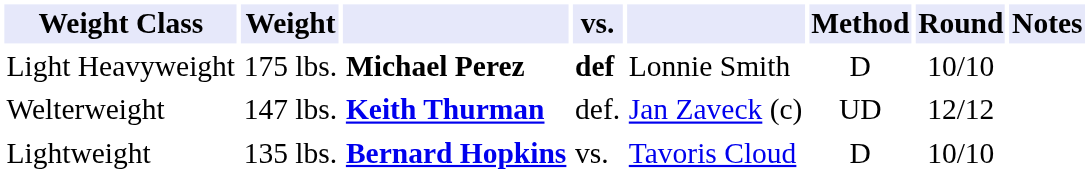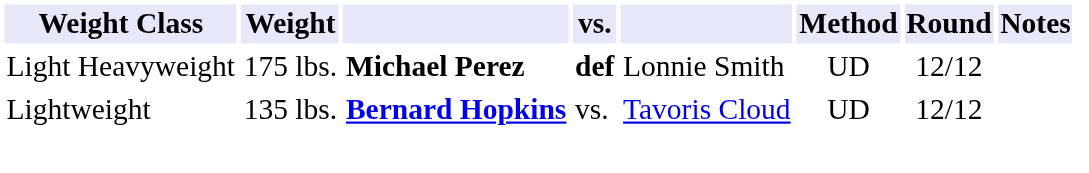 <table class="toccolours" style="font-size: 85%;">
 <tr>
 <th style="background:#e6e8fa; color:#000; text-align:center;">Weight Class</th>
 <th style="background:#e6e8fa; color:#000; text-align:center;">Weight</th>
 <th style="background:#e6e8fa; color:#000; text-align:center;"></th>
 <th style="background:#e6e8fa; color:#000; text-align:center;">vs.</th>
 <th style="background:#e6e8fa; color:#000; text-align:center;"></th>
 <th style="background:#e6e8fa; color:#000; text-align:center;">Method</th>
 <th style="background:#e6e8fa; color:#000; text-align:center;">Round</th>
 <th style="background:#e6e8fa; color:#000; text-align:center;">Notes</th>
 </tr>
 <tr>
 <td>Light Heavyweight</td>
 <td>175 lbs.</td>
 <td><strong>Michael Perez</strong></td>
 <td><strong>def</strong></td>
 <td>Lonnie Smith</td>
-<td align=center>D</td>
-<td align=center>10/10</td>
-<td></td>
-</tr>
-<tr>
-<td>Welterweight</td>
-<td>147 lbs.</td>
-<td><strong><a href='#'>Keith Thurman</a></strong></td>
-<td>def.</td>
-<td><a href='#'>Jan Zaveck</a> (c)</td>
 <td align=center>UD</td>
 <td align=center>12/12</td>
 <td></td>
 </tr>
 <tr>
 <td>Lightweight</td>
 <td>135 lbs.</td>
 <td><strong><a href='#'>Bernard Hopkins</a></strong></td>
 <td>vs.</td>
 <td><a href='#'>Tavoris Cloud</a></td>
-<td align=center>D</td>
-<td align=center>10/10</td>
+<td align=center>UD</td>
+<td align=center>12/12</td>
 </tr>
 </table>
